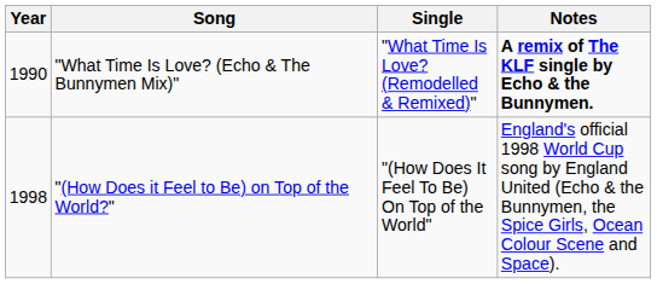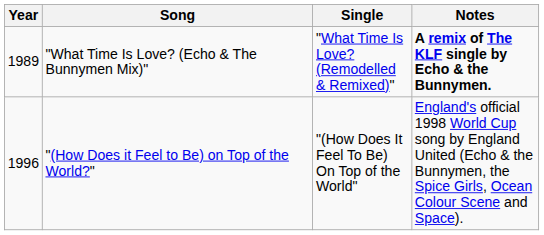 <table class="wikitable">
 <tr>
 <th>Year</th>
 <th width="300">Song</th>
 <th>Single</th>
 <th>Notes</th>
 </tr>
 <tr>
-<td>1990</td>
+<td>1989</td>
 <td>"What Time Is Love? (Echo & The Bunnymen Mix)"</td>
 <td>"<a href='#'>What Time Is Love? (Remodelled & Remixed)</a>"</td>
 <td><strong>A <a href='#'>remix</a> of <a href='#'>The KLF</a> single by Echo & the Bunnymen.</strong></td>
 </tr>
 <tr>
-<td>1998</td>
+<td>1996</td>
 <td>"<a href='#'>(How Does it Feel to Be) on Top of the World?</a>"</td>
 <td>"(How Does It Feel To Be) On Top of the World"</td>
 <td><a href='#'>England's</a> official 1998 <a href='#'>World Cup</a> song by England United (Echo & the Bunnymen, the <a href='#'>Spice Girls</a>, <a href='#'>Ocean Colour Scene</a> and <a href='#'>Space</a>).</td>
 </tr>
 </table>
